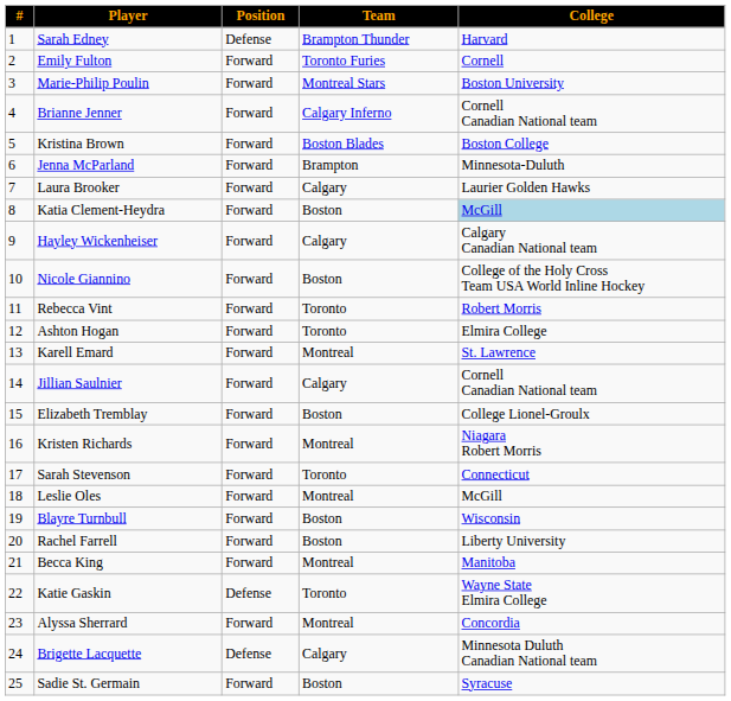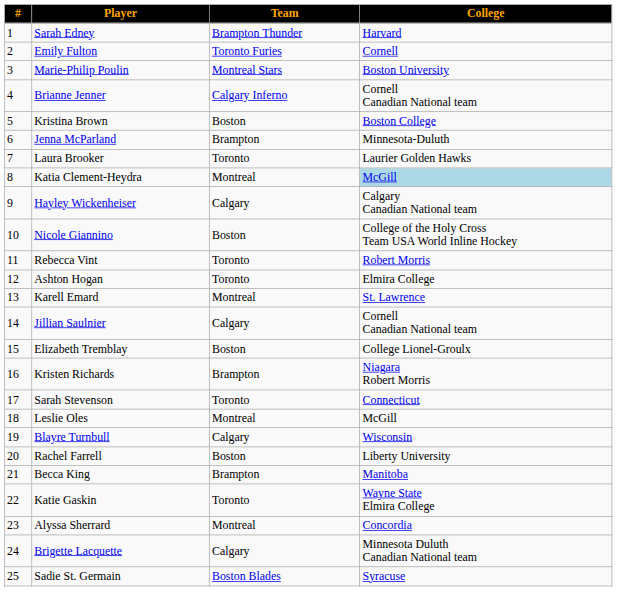 <table class="wikitable" width="65%">
 <tr align="center"  style="background:black;color:orange;">
 <td><strong>#</strong></td>
 <td><strong>Player</strong></td>
-<td><strong>Position</strong></td>
 <td><strong>Team</strong></td>
 <td><strong>College</strong></td>
 </tr>
 <tr>
 <td>1</td>
 <td><a href='#'>Sarah Edney</a></td>
-<td>Defense</td>
 <td><a href='#'>Brampton Thunder</a></td>
 <td><a href='#'>Harvard</a></td>
 </tr>
 <tr>
 <td>2</td>
 <td><a href='#'>Emily Fulton</a></td>
-<td>Forward</td>
 <td><a href='#'>Toronto Furies</a></td>
 <td><a href='#'>Cornell</a></td>
 </tr>
 <tr>
 <td>3</td>
 <td><a href='#'>Marie-Philip Poulin</a></td>
-<td>Forward</td>
 <td><a href='#'>Montreal Stars</a></td>
 <td><a href='#'>Boston University</a></td>
 </tr>
 <tr>
 <td>4</td>
 <td><a href='#'>Brianne Jenner</a></td>
-<td>Forward</td>
 <td><a href='#'>Calgary Inferno</a></td>
 <td>Cornell<br>Canadian National team</td>
 </tr>
 <tr>
 <td>5</td>
 <td>Kristina Brown</td>
-<td>Forward</td>
-<td><a href='#'>Boston Blades</a></td>
+<td>Boston</td>
 <td><a href='#'>Boston College</a></td>
 </tr>
 <tr>
 <td>6</td>
 <td><a href='#'>Jenna McParland</a></td>
-<td>Forward</td>
 <td>Brampton</td>
 <td>Minnesota-Duluth</td>
 </tr>
 <tr>
 <td>7</td>
 <td>Laura Brooker</td>
-<td>Forward</td>
-<td>Calgary</td>
+<td>Toronto</td>
 <td>Laurier Golden Hawks</td>
 </tr>
 <tr>
 <td>8</td>
 <td>Katia Clement-Heydra</td>
-<td>Forward</td>
-<td>Boston</td>
+<td>Montreal</td>
 <td style="background: lightblue;"><a href='#'>McGill</a></td>
 </tr>
 <tr>
 <td>9</td>
 <td><a href='#'>Hayley Wickenheiser</a></td>
-<td>Forward</td>
 <td>Calgary</td>
 <td>Calgary<br>Canadian National team</td>
 </tr>
 <tr>
 <td>10</td>
 <td><a href='#'>Nicole Giannino</a></td>
-<td>Forward</td>
 <td>Boston</td>
 <td>College of the Holy Cross<br>Team USA World Inline Hockey</td>
 </tr>
 <tr>
 <td>11</td>
 <td>Rebecca Vint</td>
-<td>Forward</td>
 <td>Toronto</td>
 <td><a href='#'>Robert Morris</a></td>
 </tr>
 <tr>
 <td>12</td>
 <td>Ashton Hogan</td>
-<td>Forward</td>
 <td>Toronto</td>
 <td>Elmira College</td>
 </tr>
 <tr>
 <td>13</td>
 <td>Karell Emard</td>
-<td>Forward</td>
 <td>Montreal</td>
 <td><a href='#'>St. Lawrence</a></td>
 </tr>
 <tr>
 <td>14</td>
 <td><a href='#'>Jillian Saulnier</a></td>
-<td>Forward</td>
 <td>Calgary</td>
 <td>Cornell<br>Canadian National team</td>
 </tr>
 <tr>
 <td>15</td>
 <td>Elizabeth Tremblay</td>
-<td>Forward</td>
 <td>Boston</td>
 <td>College Lionel-Groulx</td>
 </tr>
 <tr>
 <td>16</td>
 <td>Kristen Richards</td>
-<td>Forward</td>
-<td>Montreal</td>
+<td>Brampton</td>
 <td><a href='#'>Niagara</a><br>Robert Morris</td>
 </tr>
 <tr>
 <td>17</td>
 <td>Sarah Stevenson</td>
-<td>Forward</td>
 <td>Toronto</td>
 <td><a href='#'>Connecticut</a></td>
 </tr>
 <tr>
 <td>18</td>
 <td>Leslie Oles</td>
-<td>Forward</td>
 <td>Montreal</td>
 <td>McGill</td>
 </tr>
 <tr>
 <td>19</td>
 <td><a href='#'>Blayre Turnbull</a></td>
-<td>Forward</td>
-<td>Boston</td>
+<td>Calgary</td>
 <td><a href='#'>Wisconsin</a></td>
 </tr>
 <tr>
 <td>20</td>
 <td>Rachel Farrell</td>
-<td>Forward</td>
 <td>Boston</td>
 <td>Liberty University</td>
 </tr>
 <tr>
 <td>21</td>
 <td>Becca King</td>
-<td>Forward</td>
-<td>Montreal</td>
+<td>Brampton</td>
 <td><a href='#'>Manitoba</a></td>
 </tr>
 <tr>
 <td>22</td>
 <td>Katie Gaskin</td>
-<td>Defense</td>
 <td>Toronto</td>
 <td><a href='#'>Wayne State</a><br>Elmira College</td>
 </tr>
 <tr>
 <td>23</td>
 <td>Alyssa Sherrard</td>
-<td>Forward</td>
 <td>Montreal</td>
 <td><a href='#'>Concordia</a></td>
 </tr>
 <tr>
 <td>24</td>
 <td><a href='#'>Brigette Lacquette</a></td>
-<td>Defense</td>
 <td>Calgary</td>
 <td>Minnesota Duluth<br>Canadian National team</td>
 </tr>
 <tr>
 <td>25</td>
 <td>Sadie St. Germain</td>
-<td>Forward</td>
-<td>Boston</td>
+<td><a href='#'>Boston Blades</a></td>
 <td><a href='#'>Syracuse</a></td>
 </tr>
 </table>
